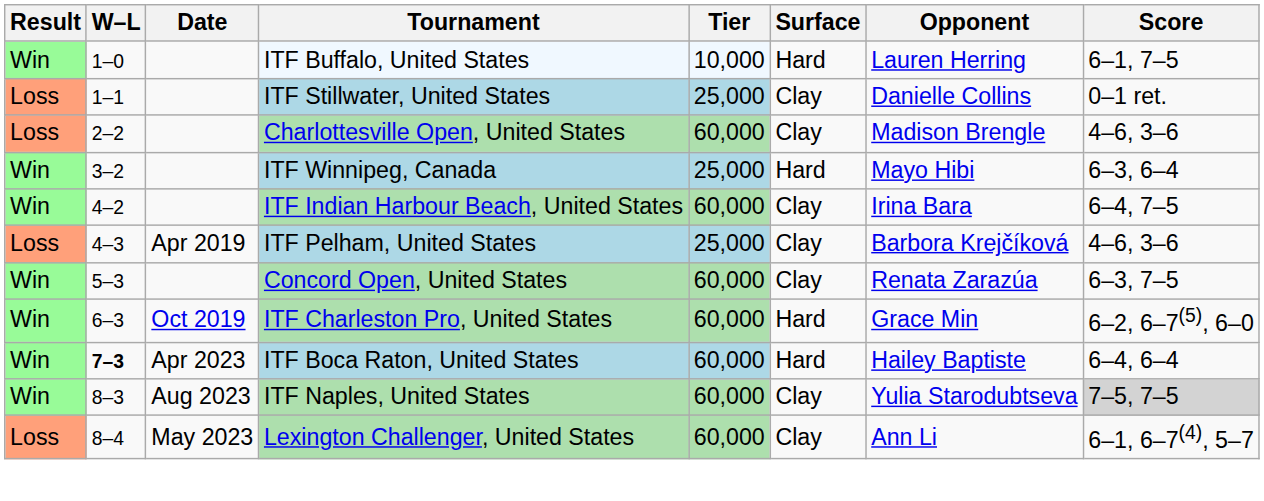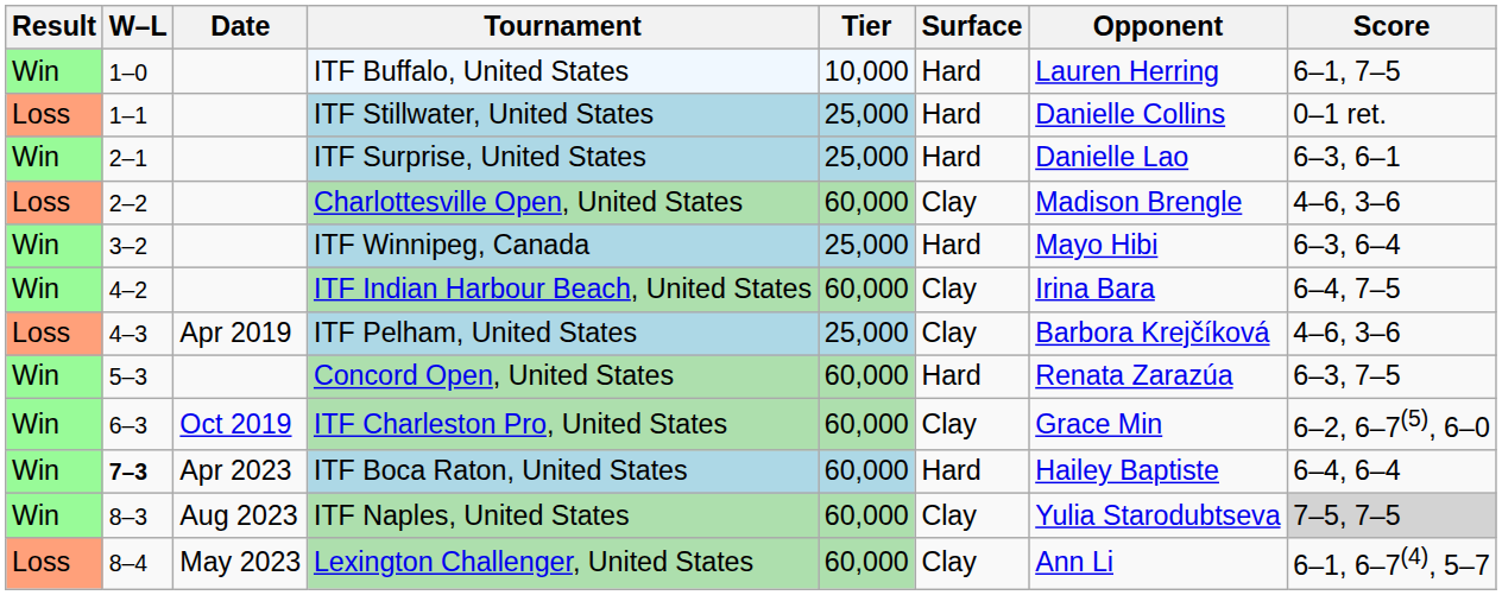 <table class="sortable wikitable">
 <tr>
 <th>Result</th>
 <th class="unsortable">W–L</th>
 <th>Date</th>
 <th>Tournament</th>
 <th>Tier</th>
 <th>Surface</th>
 <th>Opponent</th>
 <th class="unsortable">Score</th>
 </tr>
 <tr>
 <td style="background:#98fb98;">Win</td>
 <td><small>1–0</small></td>
 <td></td>
 <td bgcolor="f0f8ff">ITF Buffalo, United States</td>
 <td bgcolor="f0f8ff">10,000</td>
 <td>Hard</td>
 <td> <a href='#'>Lauren Herring</a></td>
 <td>6–1, 7–5</td>
 </tr>
 <tr>
 <td style="background:#FFA07A;">Loss</td>
 <td><small>1–1</small></td>
 <td></td>
 <td bgcolor="lightblue">ITF Stillwater, United States</td>
 <td bgcolor="lightblue">25,000</td>
-<td>Clay</td>
+<td>Hard</td>
 <td> <a href='#'>Danielle Collins</a></td>
 <td>0–1 ret.</td>
+</tr>
+<tr>
+<td style="background:#98fb98;">Win</td>
+<td><small>2–1</small></td>
+<td></td>
+<td bgcolor="lightblue">ITF Surprise, United States</td>
+<td bgcolor="lightblue">25,000</td>
+<td>Hard</td>
+<td> <a href='#'>Danielle Lao</a></td>
+<td>6–3, 6–1</td>
 </tr>
 <tr>
 <td bgcolor="FFA07A">Loss</td>
 <td><small>2–2</small></td>
 <td><a href='#'></a></td>
 <td bgcolor=#addfad><a href='#'>Charlottesville Open</a>, United States</td>
 <td bgcolor=#addfad>60,000</td>
 <td>Clay</td>
 <td> <a href='#'>Madison Brengle</a></td>
 <td>4–6, 3–6</td>
 </tr>
 <tr>
 <td style="background:#98fb98;">Win</td>
 <td><small>3–2</small></td>
 <td></td>
 <td bgcolor=lightblue>ITF Winnipeg, Canada</td>
 <td bgcolor=lightblue>25,000</td>
 <td>Hard</td>
 <td> <a href='#'>Mayo Hibi</a></td>
 <td>6–3, 6–4</td>
 </tr>
 <tr>
 <td style="background:#98fb98;">Win</td>
 <td><small>4–2</small></td>
 <td><a href='#'></a></td>
 <td bgcolor=#addfad><a href='#'>ITF Indian Harbour Beach</a>, United States</td>
 <td bgcolor=#addfad>60,000</td>
 <td>Clay</td>
 <td> <a href='#'>Irina Bara</a></td>
 <td>6–4, 7–5</td>
 </tr>
 <tr>
 <td bgcolor="FFA07A">Loss</td>
 <td><small>4–3</small></td>
 <td>Apr 2019</td>
 <td bgcolor=lightblue>ITF Pelham, United States</td>
 <td bgcolor=lightblue>25,000</td>
 <td>Clay</td>
 <td> <a href='#'>Barbora Krejčíková</a></td>
 <td>4–6, 3–6</td>
 </tr>
 <tr>
 <td style="background:#98fb98;">Win</td>
 <td><small>5–3</small></td>
 <td><a href='#'></a></td>
 <td bgcolor="#addfad"><a href='#'>Concord Open</a>, United States</td>
 <td bgcolor="#addfad">60,000</td>
-<td>Clay</td>
+<td>Hard</td>
 <td> <a href='#'>Renata Zarazúa</a></td>
 <td>6–3, 7–5</td>
 </tr>
 <tr>
 <td style="background:#98fb98;">Win</td>
 <td><small>6–3</small></td>
 <td><a href='#'>Oct 2019</a></td>
 <td bgcolor="#addfad"><a href='#'>ITF Charleston Pro</a>, United States</td>
 <td bgcolor="#addfad">60,000</td>
-<td>Hard</td>
+<td>Clay</td>
 <td> <a href='#'>Grace Min</a></td>
 <td>6–2, 6–7<sup>(5)</sup>, 6–0</td>
 </tr>
 <tr>
 <td style="background:#98fb98;">Win</td>
 <td><strong><small>7–3</small></strong></td>
 <td>Apr 2023</td>
 <td bgcolor=lightblue>ITF Boca Raton, United States</td>
 <td bgcolor=lightblue>60,000</td>
 <td>Hard</td>
 <td> <a href='#'>Hailey Baptiste</a></td>
 <td>6–4, 6–4</td>
 </tr>
 <tr>
 <td style="background:#98fb98;">Win</td>
 <td><small>8–3</small></td>
 <td>Aug 2023</td>
 <td bgcolor="#addfad">ITF Naples, United States</td>
 <td bgcolor="#addfad">60,000</td>
 <td>Clay</td>
 <td> <a href='#'>Yulia Starodubtseva</a></td>
 <td style="background: lightgrey;">7–5, 7–5</td>
 </tr>
 <tr>
 <td bgcolor="FFA07A">Loss</td>
 <td><small>8–4</small></td>
 <td>May 2023</td>
 <td bgcolor="#addfad"><a href='#'>Lexington Challenger</a>, United States</td>
 <td bgcolor="#addfad">60,000</td>
 <td>Clay</td>
 <td> <a href='#'>Ann Li</a></td>
 <td>6–1, 6–7<sup>(4)</sup>, 5–7</td>
 </tr>
 </table>
